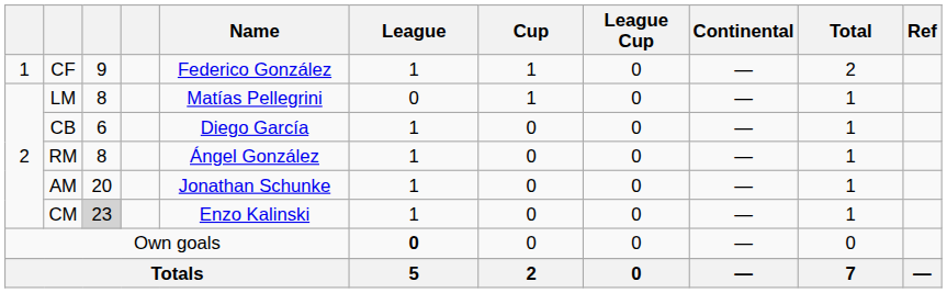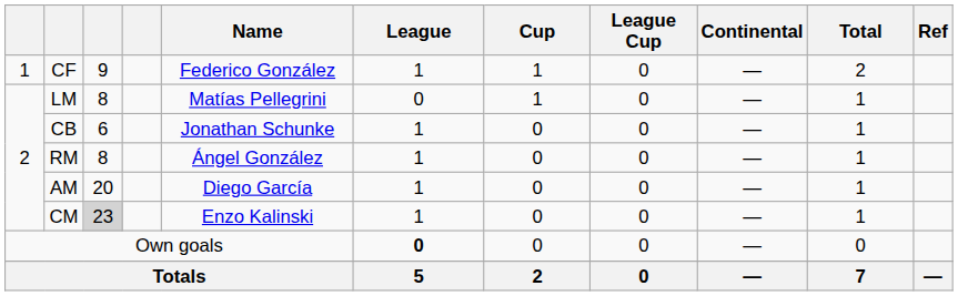 <table class="wikitable sortable" style="font-size: 95%; text-align: center;">
 <tr>
 <th style="width:25px; background:#; color:;"></th>
 <th style="width:25px; background:#; color:;"></th>
 <th style="width:25px; background:#; color:;"></th>
 <th style="width:25px; background:#; color:;"></th>
 <th style="width:150px; background:#; color:;">Name</th>
 <th style="width:100px; background:#; color:;">League</th>
 <th style="width:80px; background:#; color:;">Cup</th>
 <th style="width:80px; background:#; color:;">League Cup</th>
 <th style="width:80px; background:#; color:;">Continental</th>
 <th style="width:80px; background:#; color:;"><strong>Total</strong></th>
 <th style="width:10px; background:#; color:;"><strong>Ref</strong></th>
 </tr>
 <tr>
 <td>1</td>
 <td>CF</td>
 <td>9</td>
 <td></td>
 <td data-sort-value="González, Federico"><a href='#'>Federico González</a></td>
 <td>1</td>
 <td>1</td>
 <td>0</td>
 <td>—</td>
 <td>2</td>
 <td></td>
 </tr>
 <tr>
 <td rowspan=5>2</td>
 <td>LM</td>
 <td>8</td>
 <td></td>
 <td data-sort-value="Pellegrini, Matías"><a href='#'>Matías Pellegrini</a></td>
 <td>0</td>
 <td>1</td>
 <td>0</td>
 <td>—</td>
 <td>1</td>
 <td></td>
 </tr>
 <tr>
 <td>CB</td>
 <td>6</td>
 <td></td>
-<td data-sort-value="García, Diego"><a href='#'>Diego García</a></td>
+<td data-sort-value="Schunke, Jonathan"><a href='#'>Jonathan Schunke</a></td>
 <td>1</td>
 <td>0</td>
 <td>0</td>
 <td>—</td>
 <td>1</td>
 <td></td>
 </tr>
 <tr>
 <td>RM</td>
 <td>8</td>
 <td></td>
 <td data-sort-value="González, Ángel"><a href='#'>Ángel González</a></td>
 <td>1</td>
 <td>0</td>
 <td>0</td>
 <td>—</td>
 <td>1</td>
 <td></td>
 </tr>
 <tr>
 <td>AM</td>
 <td>20</td>
 <td></td>
-<td data-sort-value="Schunke, Jonathan"><a href='#'>Jonathan Schunke</a></td>
+<td data-sort-value="García, Diego"><a href='#'>Diego García</a></td>
 <td>1</td>
 <td>0</td>
 <td>0</td>
 <td>—</td>
 <td>1</td>
 <td></td>
 </tr>
 <tr>
 <td>CM</td>
 <td style="background: lightgrey;">23</td>
 <td></td>
 <td data-sort-value="Kalinski, Enzo"><a href='#'>Enzo Kalinski</a></td>
 <td>1</td>
 <td>0</td>
 <td>0</td>
 <td>—</td>
 <td>1</td>
 <td></td>
 </tr>
 <tr>
 <td colspan="5">Own goals</td>
 <td><strong>0</strong></td>
 <td>0</td>
 <td>0</td>
 <td>—</td>
 <td>0</td>
 <td></td>
 </tr>
 <tr>
 </tr>
 <tr class="sortbottom">
 </tr>
 <tr class="sortbottom">
 <th colspan=5><strong>Totals</strong></th>
 <th><strong>5</strong></th>
 <th><strong>2</strong></th>
 <th><strong>0</strong></th>
 <th><strong>—</strong></th>
 <th><strong>7</strong></th>
 <th><strong>—</strong></th>
 </tr>
 </table>
